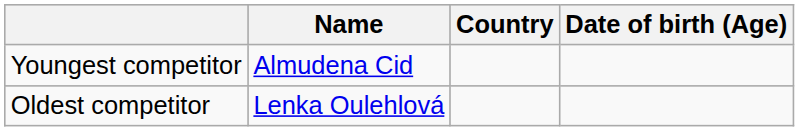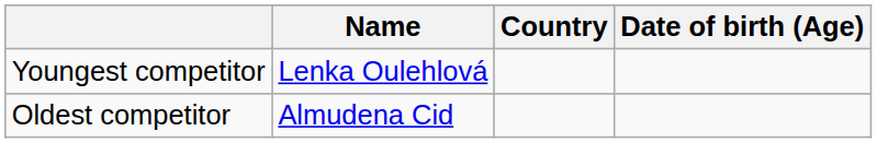 <table class="wikitable sortable">
 <tr>
 <th></th>
 <th>Name</th>
 <th>Country</th>
 <th>Date of birth (Age)</th>
 </tr>
 <tr>
 <td>Youngest competitor</td>
-<td><a href='#'>Almudena Cid</a></td>
+<td><a href='#'>Lenka Oulehlová</a></td>
 <td></td>
 <td></td>
 </tr>
 <tr>
 <td>Oldest competitor</td>
-<td><a href='#'>Lenka Oulehlová</a></td>
+<td><a href='#'>Almudena Cid</a></td>
 <td></td>
 <td></td>
 </tr>
 </table>
